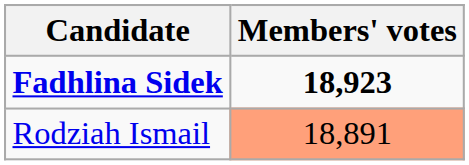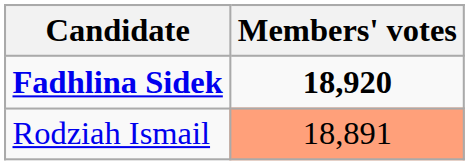 <table class="wikitable" style="text-align:center">
 <tr>
 <th>Candidate</th>
 <th>Members' votes</th>
 </tr>
 <tr>
 <td align=left><strong><a href='#'>Fadhlina Sidek</a></strong></td>
-<td><strong>18,923</strong></td>
+<td><strong>18,920</strong></td>
 </tr>
 <tr>
 <td align=left><a href='#'>Rodziah Ismail</a></td>
 <td style="background: lightsalmon;">18,891</td>
 </tr>
 </table>
